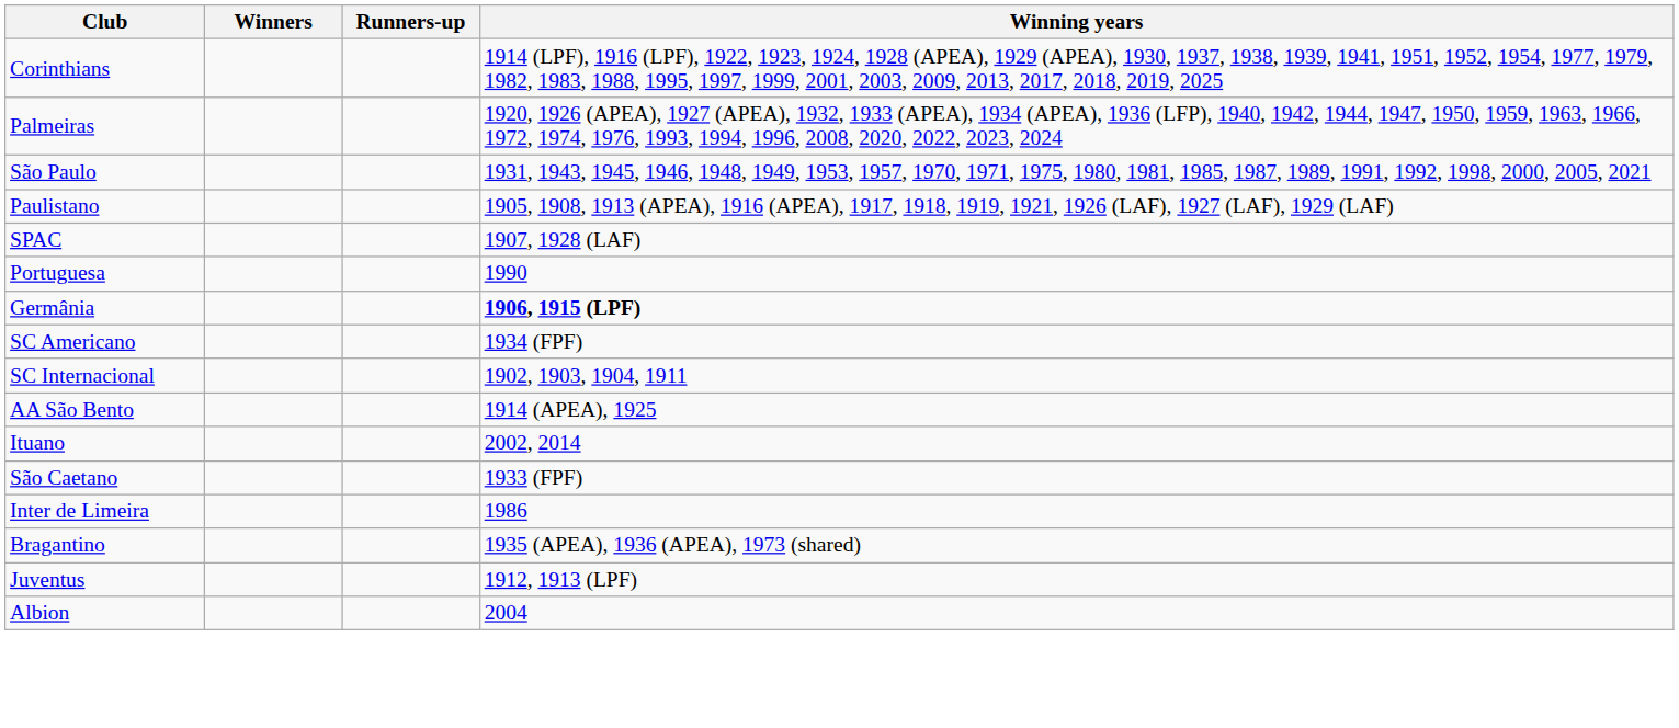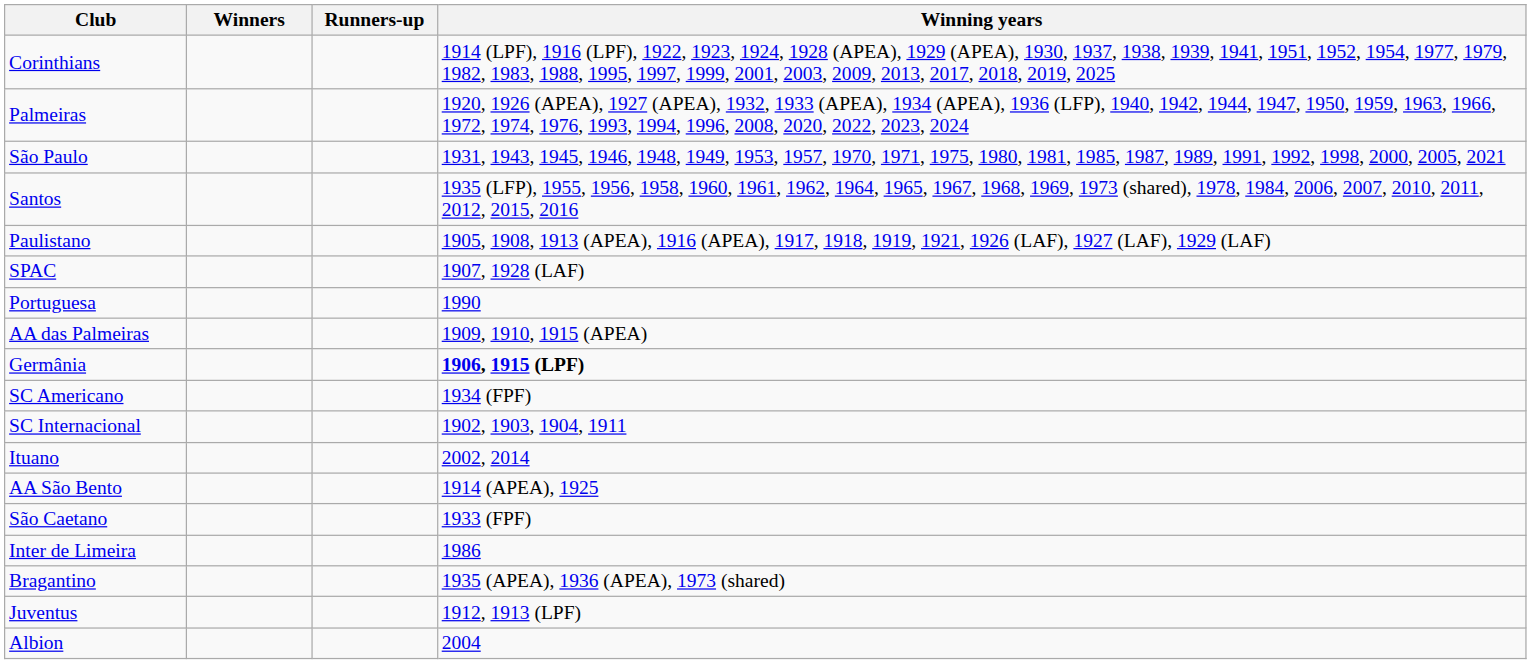 <table class="wikitable">
 <tr>
 <th width=150px>Club</th>
 <th width=100px>Winners</th>
 <th width=100px>Runners-up</th>
 <th width=1000px>Winning years</th>
 </tr>
 <tr>
 <td><a href='#'>Corinthians</a></td>
 <td></td>
 <td></td>
 <td><a href='#'>1914</a> (LPF), <a href='#'>1916</a> (LPF), <a href='#'>1922</a>, <a href='#'>1923</a>, <a href='#'>1924</a>, <a href='#'>1928</a> (APEA), <a href='#'>1929</a> (APEA), <a href='#'>1930</a>, <a href='#'>1937</a>, <a href='#'>1938</a>, <a href='#'>1939</a>, <a href='#'>1941</a>, <a href='#'>1951</a>, <a href='#'>1952</a>, <a href='#'>1954</a>, <a href='#'>1977</a>, <a href='#'>1979</a>, <a href='#'>1982</a>, <a href='#'>1983</a>, <a href='#'>1988</a>, <a href='#'>1995</a>, <a href='#'>1997</a>, <a href='#'>1999</a>, <a href='#'>2001</a>, <a href='#'>2003</a>, <a href='#'>2009</a>, <a href='#'>2013</a>, <a href='#'>2017</a>, <a href='#'>2018</a>, <a href='#'>2019</a>, <a href='#'>2025</a></td>
 </tr>
 <tr>
 <td><a href='#'>Palmeiras</a></td>
 <td></td>
 <td></td>
 <td><a href='#'>1920</a>, <a href='#'>1926</a> (APEA), <a href='#'>1927</a> (APEA), <a href='#'>1932</a>, <a href='#'>1933</a> (APEA), <a href='#'>1934</a> (APEA), <a href='#'>1936</a> (LFP), <a href='#'>1940</a>, <a href='#'>1942</a>, <a href='#'>1944</a>, <a href='#'>1947</a>, <a href='#'>1950</a>, <a href='#'>1959</a>, <a href='#'>1963</a>, <a href='#'>1966</a>, <a href='#'>1972</a>, <a href='#'>1974</a>, <a href='#'>1976</a>, <a href='#'>1993</a>, <a href='#'>1994</a>, <a href='#'>1996</a>, <a href='#'>2008</a>, <a href='#'>2020</a>, <a href='#'>2022</a>, <a href='#'>2023</a>, <a href='#'>2024</a></td>
 </tr>
 <tr>
 <td><a href='#'>São Paulo</a></td>
 <td></td>
 <td></td>
 <td><a href='#'>1931</a>, <a href='#'>1943</a>, <a href='#'>1945</a>, <a href='#'>1946</a>, <a href='#'>1948</a>, <a href='#'>1949</a>, <a href='#'>1953</a>, <a href='#'>1957</a>, <a href='#'>1970</a>, <a href='#'>1971</a>, <a href='#'>1975</a>, <a href='#'>1980</a>, <a href='#'>1981</a>, <a href='#'>1985</a>, <a href='#'>1987</a>, <a href='#'>1989</a>, <a href='#'>1991</a>, <a href='#'>1992</a>, <a href='#'>1998</a>, <a href='#'>2000</a>, <a href='#'>2005</a>, <a href='#'>2021</a></td>
 </tr>
 <tr>
+<td><a href='#'>Santos</a></td>
+<td></td>
+<td></td>
+<td><a href='#'>1935</a> (LFP), <a href='#'>1955</a>, <a href='#'>1956</a>, <a href='#'>1958</a>, <a href='#'>1960</a>, <a href='#'>1961</a>, <a href='#'>1962</a>, <a href='#'>1964</a>, <a href='#'>1965</a>, <a href='#'>1967</a>, <a href='#'>1968</a>, <a href='#'>1969</a>, <a href='#'>1973</a> (shared), <a href='#'>1978</a>, <a href='#'>1984</a>, <a href='#'>2006</a>, <a href='#'>2007</a>, <a href='#'>2010</a>, <a href='#'>2011</a>, <a href='#'>2012</a>, <a href='#'>2015</a>, <a href='#'>2016</a></td>
+</tr>
+<tr>
 <td><a href='#'>Paulistano</a></td>
 <td></td>
 <td></td>
 <td><a href='#'>1905</a>, <a href='#'>1908</a>, <a href='#'>1913</a> (APEA), <a href='#'>1916</a> (APEA), <a href='#'>1917</a>, <a href='#'>1918</a>, <a href='#'>1919</a>, <a href='#'>1921</a>, <a href='#'>1926</a> (LAF), <a href='#'>1927</a> (LAF), <a href='#'>1929</a> (LAF)</td>
 </tr>
 <tr>
 <td><a href='#'>SPAC</a></td>
 <td></td>
 <td></td>
 <td><a href='#'>1907</a>, <a href='#'>1928</a> (LAF)</td>
 </tr>
 <tr>
 <td><a href='#'>Portuguesa</a></td>
 <td></td>
 <td></td>
 <td><a href='#'>1990</a></td>
+</tr>
+<tr>
+<td><a href='#'>AA das Palmeiras</a></td>
+<td></td>
+<td></td>
+<td><a href='#'>1909</a>, <a href='#'>1910</a>, <a href='#'>1915</a> (APEA)</td>
 </tr>
 <tr>
 <td><a href='#'>Germânia</a></td>
 <td></td>
 <td></td>
 <td><strong><a href='#'>1906</a>, <a href='#'>1915</a> (LPF)</strong></td>
 </tr>
 <tr>
 <td><a href='#'>SC Americano</a></td>
 <td></td>
 <td></td>
 <td><a href='#'>1934</a> (FPF)</td>
 </tr>
 <tr>
 <td><a href='#'>SC Internacional</a></td>
 <td></td>
 <td></td>
 <td><a href='#'>1902</a>, <a href='#'>1903</a>, <a href='#'>1904</a>, <a href='#'>1911</a></td>
 </tr>
 <tr>
+<td><a href='#'>Ituano</a></td>
+<td></td>
+<td></td>
+<td><a href='#'>2002</a>, <a href='#'>2014</a></td>
+</tr>
+<tr>
 <td><a href='#'>AA São Bento</a></td>
 <td></td>
 <td></td>
 <td><a href='#'>1914</a> (APEA), <a href='#'>1925</a></td>
-</tr>
-<tr>
-<td><a href='#'>Ituano</a></td>
-<td></td>
-<td></td>
-<td><a href='#'>2002</a>, <a href='#'>2014</a></td>
 </tr>
 <tr>
 <td><a href='#'>São Caetano</a></td>
 <td></td>
 <td></td>
 <td><a href='#'>1933</a> (FPF)</td>
 </tr>
 <tr>
 <td><a href='#'>Inter de Limeira</a></td>
 <td></td>
 <td></td>
 <td><a href='#'>1986</a></td>
 </tr>
 <tr>
 <td><a href='#'>Bragantino</a></td>
 <td></td>
 <td></td>
 <td><a href='#'>1935</a> (APEA), <a href='#'>1936</a> (APEA), <a href='#'>1973</a> (shared)</td>
 </tr>
 <tr>
 <td><a href='#'>Juventus</a></td>
 <td></td>
 <td></td>
 <td><a href='#'>1912</a>, <a href='#'>1913</a> (LPF)</td>
 </tr>
 <tr>
 <td><a href='#'>Albion</a></td>
 <td></td>
 <td></td>
 <td><a href='#'>2004</a></td>
 </tr>
 </table>
